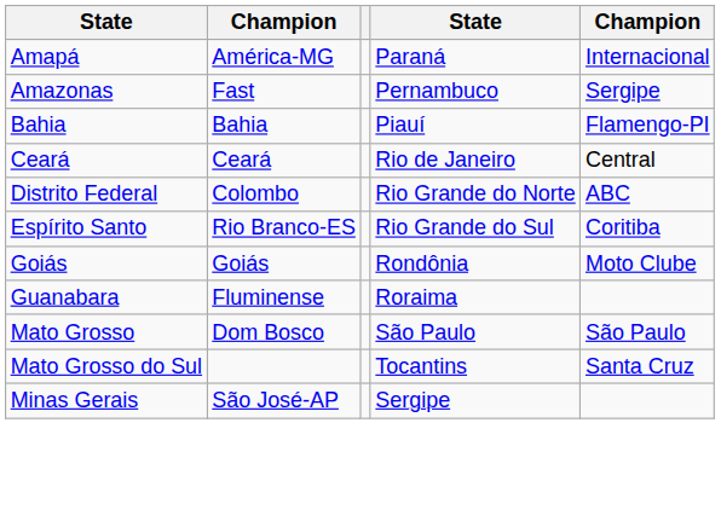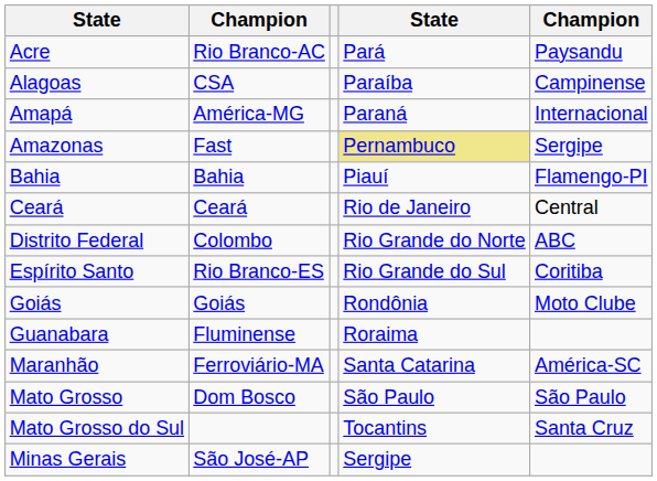 <table class="wikitable">
 <tr>
 <th>State</th>
 <th>Champion</th>
 <th></th>
 <th>State</th>
 <th>Champion</th>
+</tr>
+<tr>
+<td><a href='#'>Acre</a></td>
+<td><a href='#'>Rio Branco-AC</a></td>
+<td></td>
+<td><a href='#'>Pará</a></td>
+<td><a href='#'>Paysandu</a></td>
+</tr>
+<tr>
+<td><a href='#'>Alagoas</a></td>
+<td><a href='#'>CSA</a></td>
+<td></td>
+<td><a href='#'>Paraíba</a></td>
+<td><a href='#'>Campinense</a></td>
 </tr>
 <tr>
 <td><a href='#'>Amapá</a></td>
 <td><a href='#'>América-MG</a></td>
 <td></td>
 <td><a href='#'>Paraná</a></td>
 <td><a href='#'>Internacional</a></td>
 </tr>
 <tr>
 <td><a href='#'>Amazonas</a></td>
 <td><a href='#'>Fast</a></td>
 <td></td>
-<td><a href='#'>Pernambuco</a></td>
+<td style="background: khaki;"><a href='#'>Pernambuco</a></td>
 <td><a href='#'>Sergipe</a></td>
 </tr>
 <tr>
 <td><a href='#'>Bahia</a></td>
 <td><a href='#'>Bahia</a></td>
 <td></td>
 <td><a href='#'>Piauí</a></td>
 <td><a href='#'>Flamengo-PI</a></td>
 </tr>
 <tr>
 <td><a href='#'>Ceará</a></td>
 <td><a href='#'>Ceará</a></td>
 <td></td>
 <td><a href='#'>Rio de Janeiro</a></td>
 <td>Central</td>
 </tr>
 <tr>
 <td><a href='#'>Distrito Federal</a></td>
 <td><a href='#'>Colombo</a></td>
 <td></td>
 <td><a href='#'>Rio Grande do Norte</a></td>
 <td><a href='#'>ABC</a></td>
 </tr>
 <tr>
 <td><a href='#'>Espírito Santo</a></td>
 <td><a href='#'>Rio Branco-ES</a></td>
 <td></td>
 <td><a href='#'>Rio Grande do Sul</a></td>
 <td><a href='#'>Coritiba</a></td>
 </tr>
 <tr>
 <td><a href='#'>Goiás</a></td>
 <td><a href='#'>Goiás</a></td>
 <td></td>
 <td><a href='#'>Rondônia</a></td>
 <td><a href='#'>Moto Clube</a></td>
 </tr>
 <tr>
 <td><a href='#'>Guanabara</a></td>
 <td><a href='#'>Fluminense</a></td>
 <td></td>
 <td><a href='#'>Roraima</a></td>
 <td></td>
 </tr>
 <tr>
+<td><a href='#'>Maranhão</a></td>
+<td><a href='#'>Ferroviário-MA</a></td>
+<td></td>
+<td><a href='#'>Santa Catarina</a></td>
+<td><a href='#'>América-SC</a></td>
+</tr>
+<tr>
 <td><a href='#'>Mato Grosso</a></td>
 <td><a href='#'>Dom Bosco</a></td>
 <td></td>
 <td><a href='#'>São Paulo</a></td>
 <td><a href='#'>São Paulo</a></td>
 </tr>
 <tr>
 <td><a href='#'>Mato Grosso do Sul</a></td>
 <td></td>
 <td></td>
 <td><a href='#'>Tocantins</a></td>
 <td><a href='#'>Santa Cruz</a></td>
 </tr>
 <tr>
 <td><a href='#'>Minas Gerais</a></td>
 <td><a href='#'>São José-AP</a></td>
 <td></td>
 <td><a href='#'>Sergipe</a></td>
 <td></td>
 </tr>
 </table>
